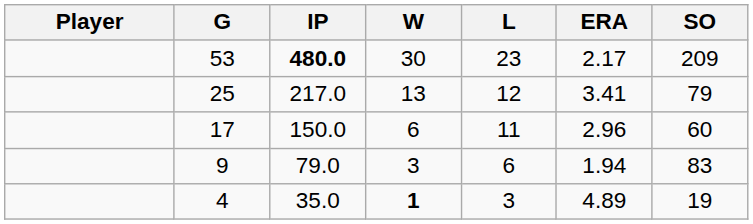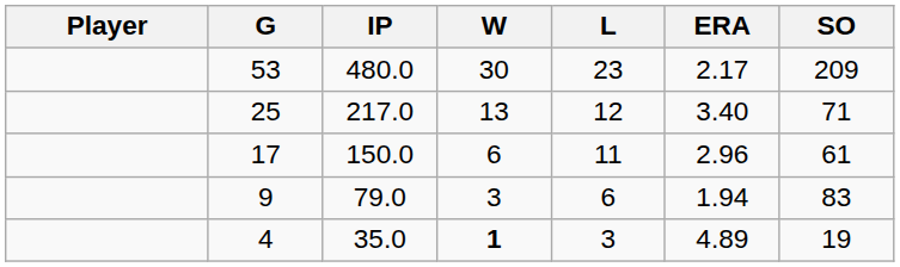 <table class="wikitable sortable">
 <tr>
 <th bgcolor="#DDDDFF" width="16%">Player</th>
 <th bgcolor="#DDDDFF" width="9%">G</th>
 <th bgcolor="#DDDDFF" width="9%">IP</th>
 <th bgcolor="#DDDDFF" width="9%">W</th>
 <th bgcolor="#DDDDFF" width="9%">L</th>
 <th bgcolor="#DDDDFF" width="9%">ERA</th>
 <th bgcolor="#DDDDFF" width="9%">SO</th>
 </tr>
 <tr align="center">
 <td></td>
 <td>53</td>
-<td><strong>480.0</strong></td>
+<td>480.0</td>
 <td>30</td>
 <td>23</td>
 <td>2.17</td>
 <td>209</td>
 </tr>
 <tr align="center">
 <td></td>
 <td>25</td>
 <td>217.0</td>
 <td>13</td>
 <td>12</td>
-<td>3.41</td>
-<td>79</td>
+<td>3.40</td>
+<td>71</td>
 </tr>
 <tr align="center">
 <td></td>
 <td>17</td>
 <td>150.0</td>
 <td>6</td>
 <td>11</td>
 <td>2.96</td>
-<td>60</td>
+<td>61</td>
 </tr>
 <tr align="center">
 <td></td>
 <td>9</td>
 <td>79.0</td>
 <td>3</td>
 <td>6</td>
 <td>1.94</td>
 <td>83</td>
 </tr>
 <tr align="center">
 <td></td>
 <td>4</td>
 <td>35.0</td>
 <td><strong>1</strong></td>
 <td>3</td>
 <td>4.89</td>
 <td>19</td>
 </tr>
 </table>
